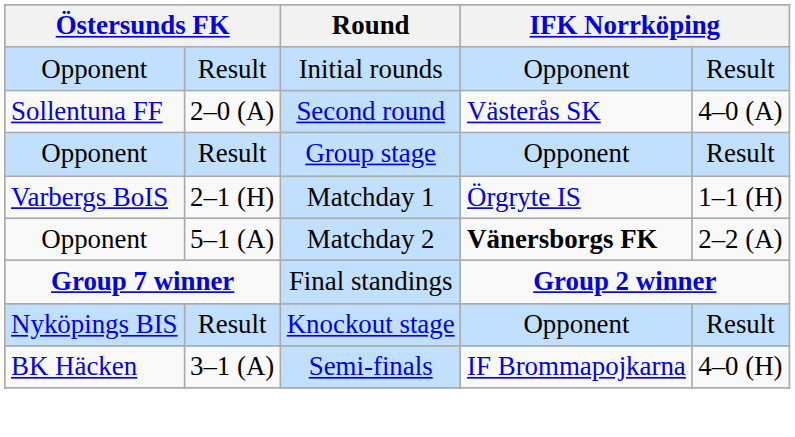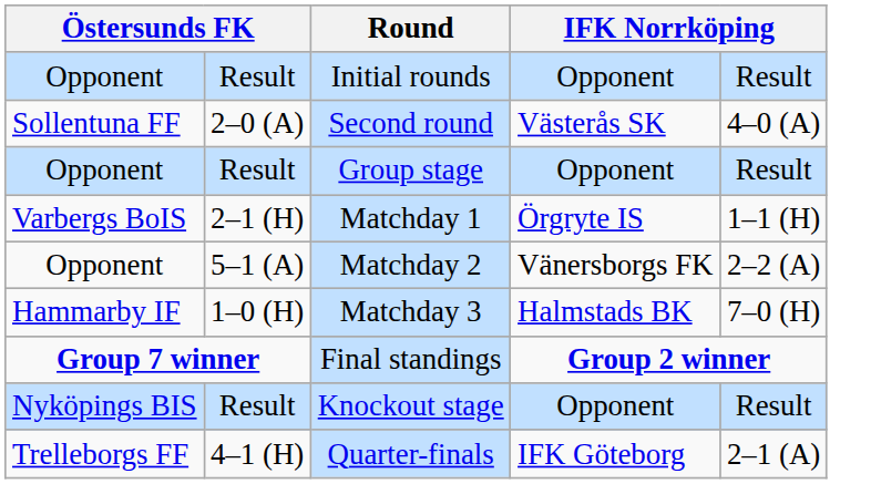 <table class="wikitable" style="text-align: center;">
 <tr>
 <th colspan=2><a href='#'>Östersunds FK</a></th>
 <th>Round</th>
 <th colspan=2><a href='#'>IFK Norrköping</a></th>
 </tr>
 <tr style="background:#c1e0ff;">
 <td>Opponent</td>
 <td>Result</td>
 <td>Initial rounds</td>
 <td>Opponent</td>
 <td>Result</td>
 </tr>
 <tr>
 <td align=left><a href='#'>Sollentuna FF</a></td>
 <td>2–0 (A)</td>
 <td style="background:#c1e0ff;"><a href='#'>Second round</a></td>
 <td align=left><a href='#'>Västerås SK</a></td>
 <td>4–0 (A)</td>
 </tr>
 <tr style="background:#c1e0ff;">
 <td>Opponent</td>
 <td>Result</td>
 <td><a href='#'>Group stage</a></td>
 <td>Opponent</td>
 <td>Result</td>
 </tr>
 <tr>
 <td align=left><a href='#'>Varbergs BoIS</a></td>
 <td>2–1 (H)</td>
 <td style="background:#c1e0ff;">Matchday 1</td>
 <td align=left><a href='#'>Örgryte IS</a></td>
 <td>1–1 (H)</td>
 </tr>
 <tr>
 <td>Opponent</td>
 <td>5–1 (A)</td>
 <td style="background:#c1e0ff;">Matchday 2</td>
-<td align=left><strong>Vänersborgs FK</strong></td>
+<td align=left>Vänersborgs FK</td>
 <td>2–2 (A)</td>
+</tr>
+<tr>
+<td align=left><a href='#'>Hammarby IF</a></td>
+<td>1–0 (H)</td>
+<td style="background:#c1e0ff;">Matchday 3</td>
+<td align=left><a href='#'>Halmstads BK</a></td>
+<td>7–0 (H)</td>
 </tr>
 <tr>
 <td colspan="2" style="text-align:center; vertical-align:top;"><strong><a href='#'>Group 7 winner</a></strong><br></td>
 <td style="background:#c1e0ff">Final standings</td>
 <td colspan="2" style="text-align:center; vertical-align:top;"><strong><a href='#'>Group 2 winner</a></strong><br></td>
 </tr>
 <tr style="background:#c1e0ff;">
 <td align=left><a href='#'>Nyköpings BIS</a></td>
 <td>Result</td>
 <td><a href='#'>Knockout stage</a></td>
 <td>Opponent</td>
 <td>Result</td>
 </tr>
 <tr>
-<td align=left><a href='#'>BK Häcken</a></td>
-<td>3–1 (A)</td>
-<td style="background:#c1e0ff;"><a href='#'>Semi-finals</a></td>
-<td align=left><a href='#'>IF Brommapojkarna</a></td>
-<td>4–0 (H)</td>
+<td align=left><a href='#'>Trelleborgs FF</a></td>
+<td>4–1 (H)</td>
+<td style="background:#c1e0ff;"><a href='#'>Quarter-finals</a></td>
+<td align=left><a href='#'>IFK Göteborg</a></td>
+<td>2–1 (A)</td>
 </tr>
 </table>
